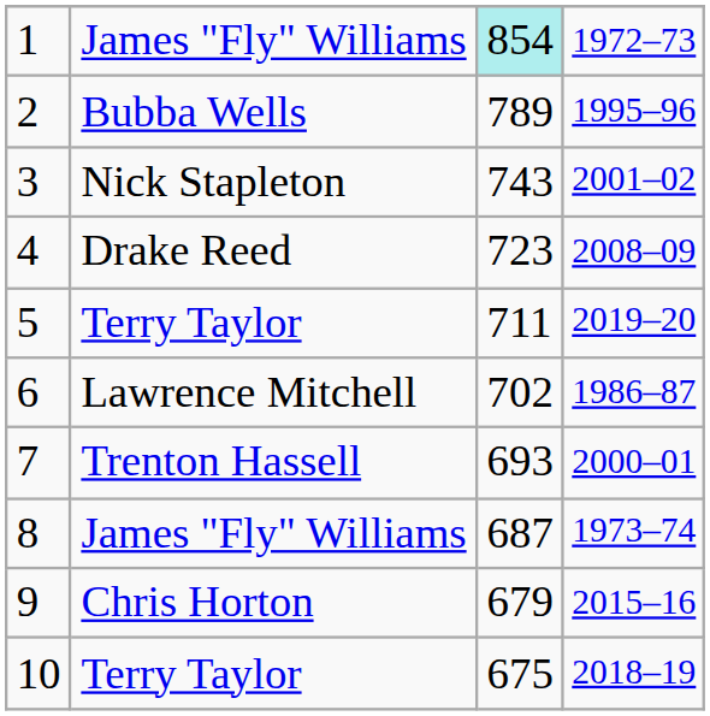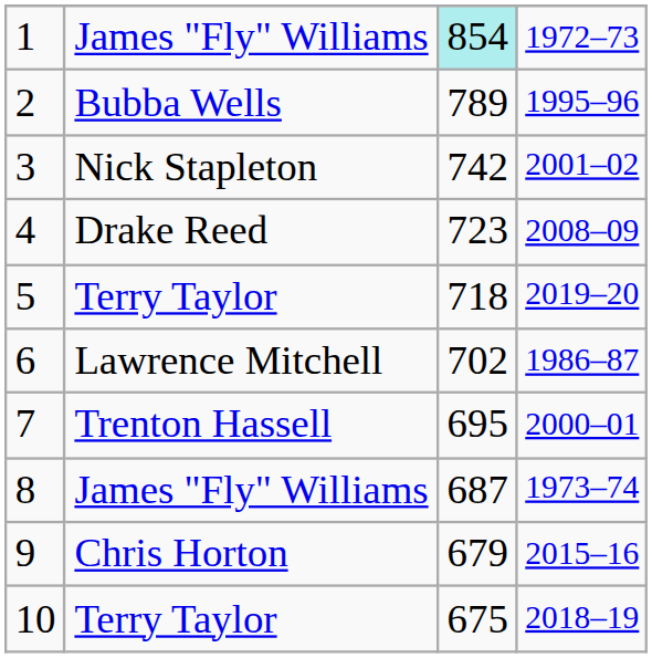 <table class="wikitable">
 <tr>
 </tr>
 <tr>
 <td>1</td>
 <td><a href='#'>James "Fly" Williams</a></td>
 <td style="background: paleturquoise;">854</td>
 <td style="font-size:80%;"><a href='#'>1972–73</a></td>
 </tr>
 <tr>
 <td>2</td>
 <td><a href='#'>Bubba Wells</a></td>
 <td>789</td>
 <td style="font-size:80%;"><a href='#'>1995–96</a></td>
 </tr>
 <tr>
 <td>3</td>
 <td>Nick Stapleton</td>
-<td>743</td>
+<td>742</td>
 <td style="font-size:80%;"><a href='#'>2001–02</a></td>
 </tr>
 <tr>
 <td>4</td>
 <td>Drake Reed</td>
 <td>723</td>
 <td style="font-size:80%;"><a href='#'>2008–09</a></td>
 </tr>
 <tr>
 <td>5</td>
 <td><a href='#'>Terry Taylor</a></td>
-<td>711</td>
+<td>718</td>
 <td style="font-size:80%;"><a href='#'>2019–20</a></td>
 </tr>
 <tr>
 <td>6</td>
 <td>Lawrence Mitchell</td>
 <td>702</td>
 <td style="font-size:80%;"><a href='#'>1986–87</a></td>
 </tr>
 <tr>
 <td>7</td>
 <td><a href='#'>Trenton Hassell</a></td>
-<td>693</td>
+<td>695</td>
 <td style="font-size:80%;"><a href='#'>2000–01</a></td>
 </tr>
 <tr>
 <td>8</td>
 <td><a href='#'>James "Fly" Williams</a></td>
 <td>687</td>
 <td style="font-size:80%;"><a href='#'>1973–74</a></td>
 </tr>
 <tr>
 <td>9</td>
 <td><a href='#'>Chris Horton</a></td>
 <td>679</td>
 <td style="font-size:80%;"><a href='#'>2015–16</a></td>
 </tr>
 <tr>
 <td>10</td>
 <td><a href='#'>Terry Taylor</a></td>
 <td>675</td>
 <td style="font-size:80%;"><a href='#'>2018–19</a></td>
 </tr>
 </table>
